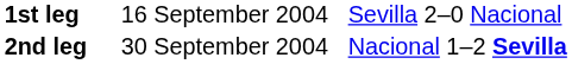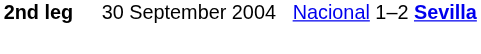 <table>
 <tr ---->
 <td width="75"></td>
 </tr>
 <tr ---->
 <td width="75"></td>
 <td width="150"></td>
 <td width="200"></td>
 </tr>
 <tr ---->
-<td><strong>1st leg</strong></td>
-<td>16 September 2004</td>
-<td><a href='#'>Sevilla</a> 2–0 <a href='#'>Nacional</a></td>
-</tr>
-<tr ---->
 <td><strong>2nd leg</strong></td>
 <td>30 September 2004</td>
 <td><a href='#'>Nacional</a> 1–2 <strong><a href='#'>Sevilla</a></strong></td>
 </tr>
 </table>
